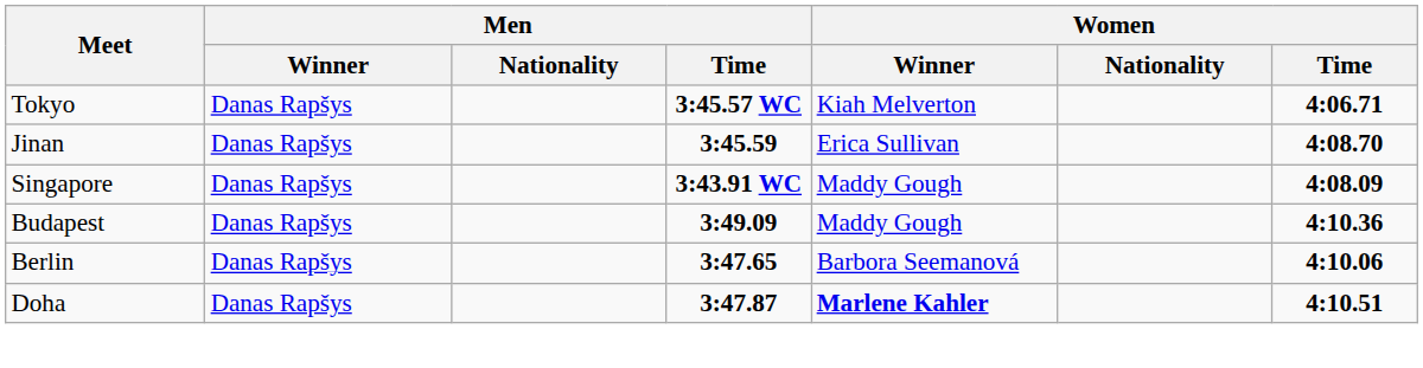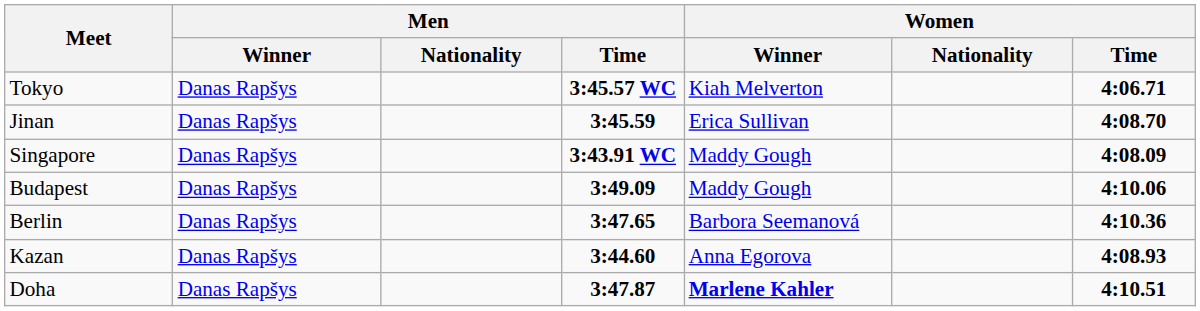 <table class="wikitable">
 <tr>
 <th width=120 rowspan="2">Meet</th>
 <th colspan="3">Men</th>
 <th colspan="3">Women</th>
 </tr>
 <tr>
 <th width=150>Winner</th>
 <th width=130>Nationality</th>
 <th width=85>Time</th>
 <th width=150>Winner</th>
 <th width=130>Nationality</th>
 <th width=85>Time</th>
 </tr>
 <tr>
 <td>Tokyo</td>
 <td><a href='#'>Danas Rapšys</a></td>
 <td></td>
 <td align=center><strong>3:45.57 <a href='#'>WC</a></strong></td>
 <td><a href='#'>Kiah Melverton</a></td>
 <td></td>
 <td align="center"><strong>4:06.71</strong></td>
 </tr>
 <tr>
 <td>Jinan</td>
 <td><a href='#'>Danas Rapšys</a></td>
 <td></td>
 <td align=center><strong>3:45.59</strong></td>
 <td><a href='#'>Erica Sullivan</a></td>
 <td></td>
 <td align=center><strong>4:08.70</strong></td>
 </tr>
 <tr>
 <td>Singapore</td>
 <td><a href='#'>Danas Rapšys</a></td>
 <td></td>
 <td align=center><strong>3:43.91 <a href='#'>WC</a></strong></td>
 <td><a href='#'>Maddy Gough</a></td>
 <td></td>
 <td align=center><strong>4:08.09</strong></td>
 </tr>
 <tr>
 <td>Budapest</td>
 <td><a href='#'>Danas Rapšys</a></td>
 <td></td>
 <td align=center><strong>3:49.09</strong></td>
 <td><a href='#'>Maddy Gough</a></td>
 <td></td>
-<td align=center><strong>4:10.36</strong></td>
+<td align=center><strong>4:10.06</strong></td>
 </tr>
 <tr>
 <td>Berlin</td>
 <td><a href='#'>Danas Rapšys</a></td>
 <td></td>
 <td align=center><strong>3:47.65</strong></td>
 <td><a href='#'>Barbora Seemanová</a></td>
 <td></td>
-<td align=center><strong>4:10.06</strong></td>
+<td align=center><strong>4:10.36</strong></td>
+</tr>
+<tr>
+<td>Kazan</td>
+<td><a href='#'>Danas Rapšys</a></td>
+<td></td>
+<td align=center><strong>3:44.60</strong></td>
+<td><a href='#'>Anna Egorova</a></td>
+<td></td>
+<td align=center><strong>4:08.93</strong></td>
 </tr>
 <tr>
 <td>Doha</td>
 <td><a href='#'>Danas Rapšys</a></td>
 <td></td>
 <td align=center><strong>3:47.87</strong></td>
 <td><strong><a href='#'>Marlene Kahler</a></strong></td>
 <td></td>
 <td align=center><strong>4:10.51</strong></td>
 </tr>
 </table>
